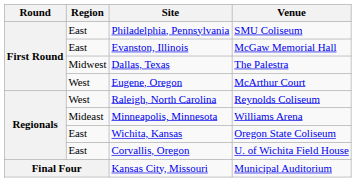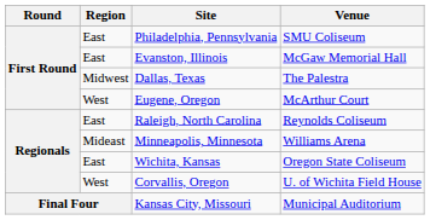 <table class="wikitable">
 <tr>
 <th>Round</th>
 <th>Region</th>
 <th>Site</th>
 <th>Venue</th>
 </tr>
 <tr>
 <th rowspan="4">First Round</th>
 <td>East</td>
 <td><a href='#'>Philadelphia, Pennsylvania</a></td>
 <td><a href='#'>SMU Coliseum</a></td>
 </tr>
 <tr>
 <td>East</td>
 <td><a href='#'>Evanston, Illinois</a></td>
 <td><a href='#'>McGaw Memorial Hall</a></td>
 </tr>
 <tr>
 <td>Midwest</td>
 <td><a href='#'>Dallas, Texas</a></td>
 <td><a href='#'>The Palestra</a></td>
 </tr>
 <tr>
 <td>West</td>
 <td><a href='#'>Eugene, Oregon</a></td>
 <td><a href='#'>McArthur Court</a></td>
 </tr>
 <tr>
 <th rowspan="4">Regionals</th>
-<td>West</td>
+<td>East</td>
 <td><a href='#'>Raleigh, North Carolina</a></td>
 <td><a href='#'>Reynolds Coliseum</a></td>
 </tr>
 <tr>
 <td>Mideast</td>
 <td><a href='#'>Minneapolis, Minnesota</a></td>
 <td><a href='#'>Williams Arena</a></td>
 </tr>
 <tr>
 <td>East</td>
 <td><a href='#'>Wichita, Kansas</a></td>
 <td><a href='#'>Oregon State Coliseum</a></td>
 </tr>
 <tr>
-<td>East</td>
+<td>West</td>
 <td><a href='#'>Corvallis, Oregon</a></td>
 <td><a href='#'>U. of Wichita Field House</a></td>
 </tr>
 <tr>
 <th colspan="2">Final Four</th>
 <td><a href='#'>Kansas City, Missouri</a></td>
 <td><a href='#'>Municipal Auditorium</a></td>
 </tr>
 </table>
